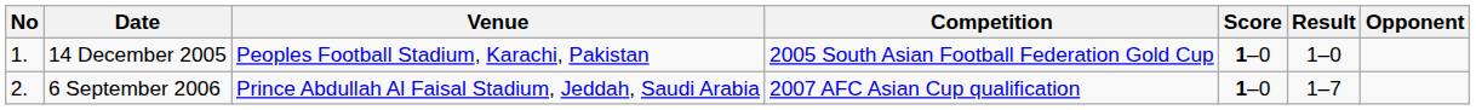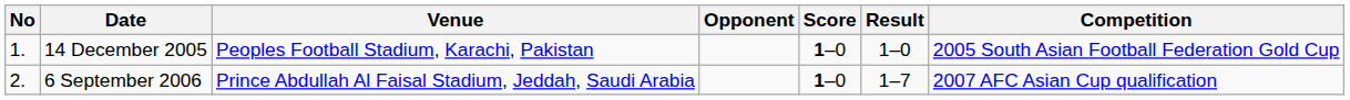 <table class="wikitable" style="font-size:85%;">
 <tr>
 <th>No</th>
 <th>Date</th>
 <th>Venue</th>
-<th>Competition</th>
+<th>Opponent</th>
 <th>Score</th>
 <th>Result</th>
-<th>Opponent</th>
+<th>Competition</th>
 </tr>
 <tr>
 <td>1.</td>
 <td>14 December 2005</td>
 <td><a href='#'>Peoples Football Stadium</a>, <a href='#'>Karachi</a>, <a href='#'>Pakistan</a></td>
-<td><a href='#'>2005 South Asian Football Federation Gold Cup</a></td>
+<td></td>
 <td align=center><strong>1</strong>–0</td>
 <td align=center>1–0</td>
-<td></td>
+<td><a href='#'>2005 South Asian Football Federation Gold Cup</a></td>
 </tr>
 <tr>
 <td>2.</td>
 <td>6 September 2006</td>
 <td><a href='#'>Prince Abdullah Al Faisal Stadium</a>, <a href='#'>Jeddah</a>, <a href='#'>Saudi Arabia</a></td>
-<td><a href='#'>2007 AFC Asian Cup qualification</a></td>
+<td></td>
 <td align=center><strong>1</strong>–0</td>
 <td align=center>1–7</td>
-<td></td>
+<td><a href='#'>2007 AFC Asian Cup qualification</a></td>
 </tr>
 </table>
